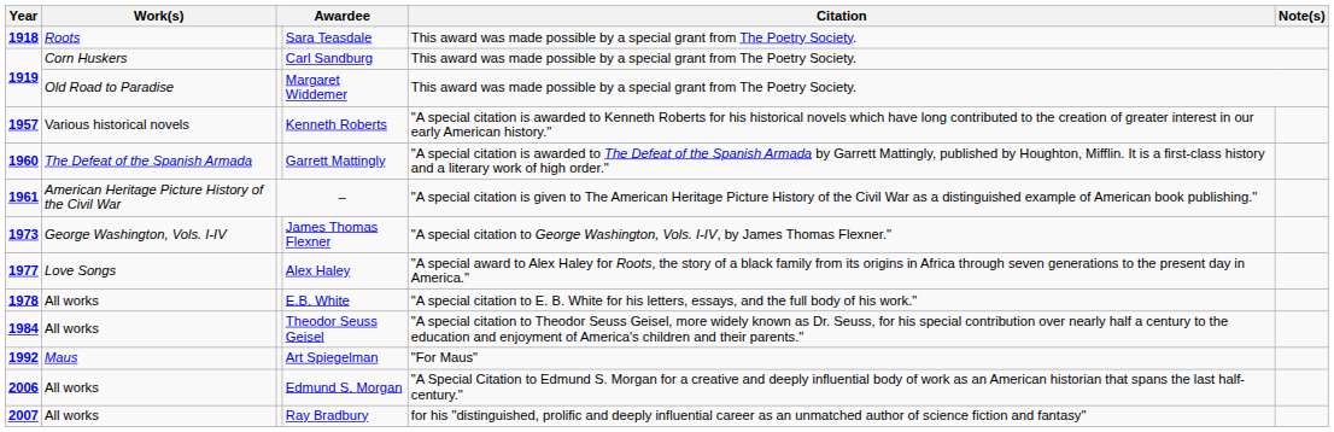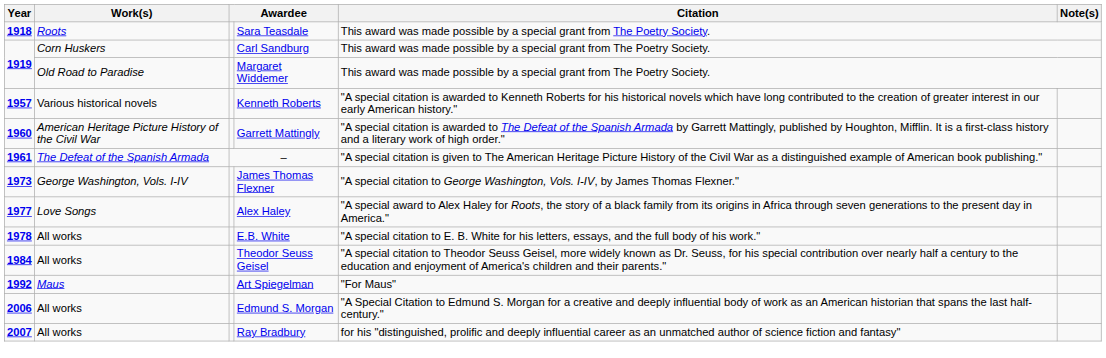 <table class="wikitable">
 <tr>
 <th>Year</th>
 <th>Work(s)</th>
 <th colspan="2">Awardee</th>
 <th>Citation</th>
 <th>Note(s)</th>
 </tr>
 <tr>
 <td><strong><a href='#'>1918</a></strong></td>
 <td><em><a href='#'>Roots</a></em></td>
 <td></td>
 <td><a href='#'>Sara Teasdale</a></td>
 <td colspan="2">This award was made possible by a special grant from <a href='#'>The Poetry Society</a>.</td>
 </tr>
 <tr>
 <td rowspan="2"><strong><a href='#'>1919</a></strong></td>
 <td><em>Corn Huskers</em></td>
 <td></td>
 <td><a href='#'>Carl Sandburg</a></td>
 <td colspan="2">This award was made possible by a special grant from The Poetry Society.</td>
 </tr>
 <tr>
 <td><em>Old Road to Paradise</em></td>
 <td></td>
 <td><a href='#'>Margaret Widdemer</a></td>
 <td colspan="2">This award was made possible by a special grant from The Poetry Society.</td>
 </tr>
 <tr>
 <td><strong><a href='#'>1957</a></strong></td>
 <td>Various historical novels</td>
 <td></td>
 <td><a href='#'>Kenneth Roberts</a></td>
 <td>"A special citation is awarded to Kenneth Roberts for his historical novels which have long contributed to the creation of greater interest in our early American history."</td>
 <td></td>
 </tr>
 <tr>
 <td><strong><a href='#'>1960</a></strong></td>
-<td><em><a href='#'>The Defeat of the Spanish Armada</a></em></td>
+<td><em>American Heritage Picture History of the Civil War</em></td>
 <td></td>
 <td><a href='#'>Garrett Mattingly</a></td>
 <td>"A special citation is awarded to <em><a href='#'>The Defeat of the Spanish Armada</a></em> by Garrett Mattingly, published by Houghton, Mifflin. It is a first-class history and a literary work of high order."</td>
 <td></td>
 </tr>
 <tr>
 <td><strong><a href='#'>1961</a></strong></td>
-<td><em>American Heritage Picture History of the Civil War</em></td>
+<td><em><a href='#'>The Defeat of the Spanish Armada</a></em></td>
 <td colspan="2" style="text-align:center;">–</td>
 <td>"A special citation is given to The American Heritage Picture History of the Civil War as a distinguished example of American book publishing."</td>
 <td></td>
 </tr>
 <tr>
 <td><strong><a href='#'>1973</a></strong></td>
 <td><em>George Washington, Vols. I-IV</em></td>
 <td></td>
 <td><a href='#'>James Thomas Flexner</a></td>
 <td>"A special citation to <em>George Washington, Vols. I-IV</em>, by James Thomas Flexner."</td>
 <td></td>
 </tr>
 <tr>
 <td><strong><a href='#'>1977</a></strong></td>
 <td><em>Love Songs</em></td>
 <td></td>
 <td><a href='#'>Alex Haley</a></td>
 <td>"A special award to Alex Haley for <em>Roots</em>, the story of a black family from its origins in Africa through seven generations to the present day in America."</td>
 <td></td>
 </tr>
 <tr>
 <td><strong><a href='#'>1978</a></strong></td>
 <td>All works</td>
 <td></td>
 <td><a href='#'>E.B. White</a></td>
 <td>"A special citation to E. B. White for his letters, essays, and the full body of his work."</td>
 <td></td>
 </tr>
 <tr>
 <td><strong><a href='#'>1984</a></strong></td>
 <td>All works</td>
 <td></td>
 <td><a href='#'>Theodor Seuss Geisel</a></td>
 <td>"A special citation to Theodor Seuss Geisel, more widely known as Dr. Seuss, for his special contribution over nearly half a century to the education and enjoyment of America's children and their parents."</td>
 <td></td>
 </tr>
 <tr>
 <td><strong><a href='#'>1992</a></strong></td>
 <td><em><a href='#'>Maus</a></em></td>
 <td></td>
 <td><a href='#'>Art Spiegelman</a></td>
 <td>"For Maus"</td>
 <td></td>
 </tr>
 <tr>
 <td><strong><a href='#'>2006</a></strong></td>
 <td>All works</td>
 <td></td>
 <td><a href='#'>Edmund S. Morgan</a></td>
 <td>"A Special Citation to Edmund S. Morgan for a creative and deeply influential body of work as an American historian that spans the last half-century."</td>
 <td></td>
 </tr>
 <tr>
 <td><strong><a href='#'>2007</a></strong></td>
 <td>All works</td>
 <td></td>
 <td><a href='#'>Ray Bradbury</a></td>
 <td>for his "distinguished, prolific and deeply influential career as an unmatched author of science fiction and fantasy"</td>
 <td></td>
 </tr>
 </table>
